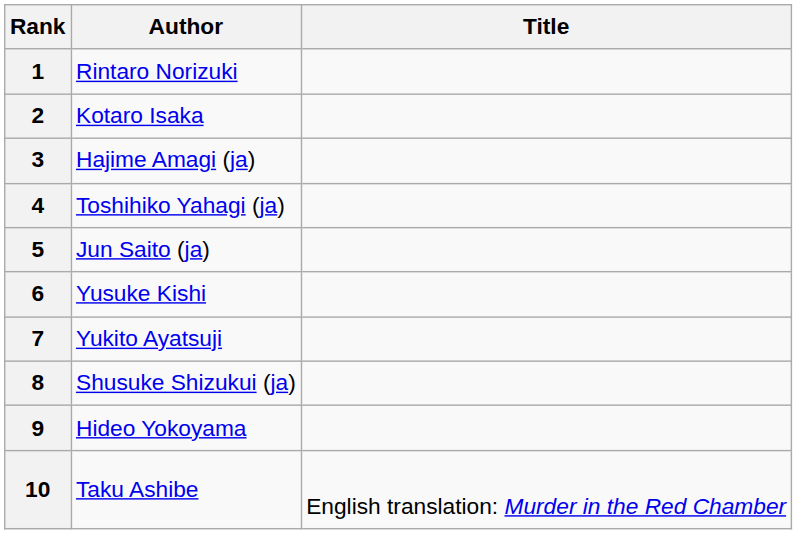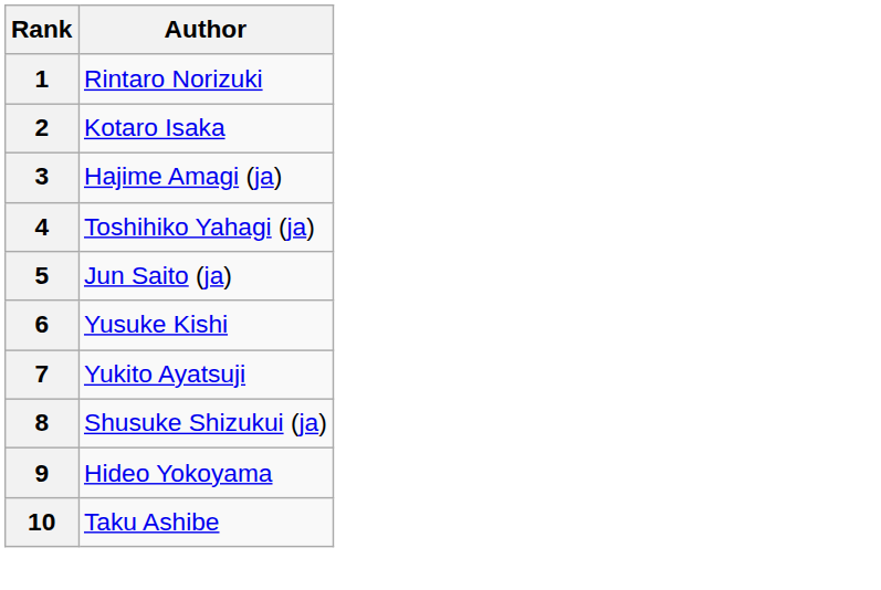 <table class="wikitable sortable" style="font-size:1.00em; line-height:1.5em;">
 <tr>
 <th>Rank</th>
 <th>Author</th>
-<th>Title</th>
 </tr>
 <tr>
 <th>1</th>
 <td><a href='#'>Rintaro Norizuki</a></td>
-<td></td>
 </tr>
 <tr>
 <th>2</th>
 <td><a href='#'>Kotaro Isaka</a></td>
-<td></td>
 </tr>
 <tr>
 <th>3</th>
 <td><a href='#'>Hajime Amagi</a> (<a href='#'>ja</a>)</td>
-<td></td>
 </tr>
 <tr>
 <th>4</th>
 <td><a href='#'>Toshihiko Yahagi</a> (<a href='#'>ja</a>)</td>
-<td></td>
 </tr>
 <tr>
 <th>5</th>
 <td><a href='#'>Jun Saito</a> (<a href='#'>ja</a>)</td>
-<td></td>
 </tr>
 <tr>
 <th>6</th>
 <td><a href='#'>Yusuke Kishi</a></td>
-<td></td>
 </tr>
 <tr>
 <th>7</th>
 <td><a href='#'>Yukito Ayatsuji</a></td>
-<td></td>
 </tr>
 <tr>
 <th>8</th>
 <td><a href='#'>Shusuke Shizukui</a> (<a href='#'>ja</a>)</td>
-<td></td>
 </tr>
 <tr>
 <th>9</th>
 <td><a href='#'>Hideo Yokoyama</a></td>
-<td></td>
 </tr>
 <tr>
 <th>10</th>
 <td><a href='#'>Taku Ashibe</a></td>
-<td><br>English translation: <em><a href='#'>Murder in the Red Chamber</a></em></td>
 </tr>
 </table>
